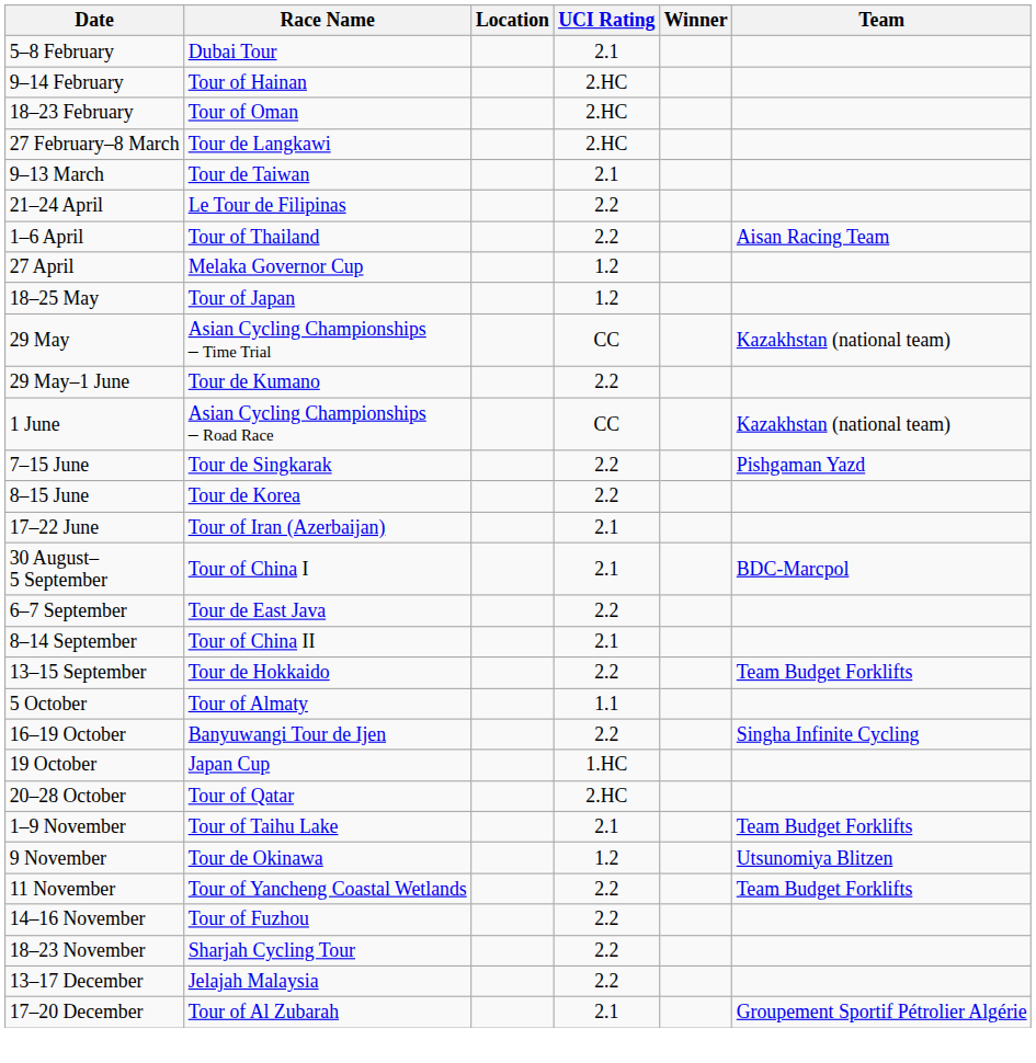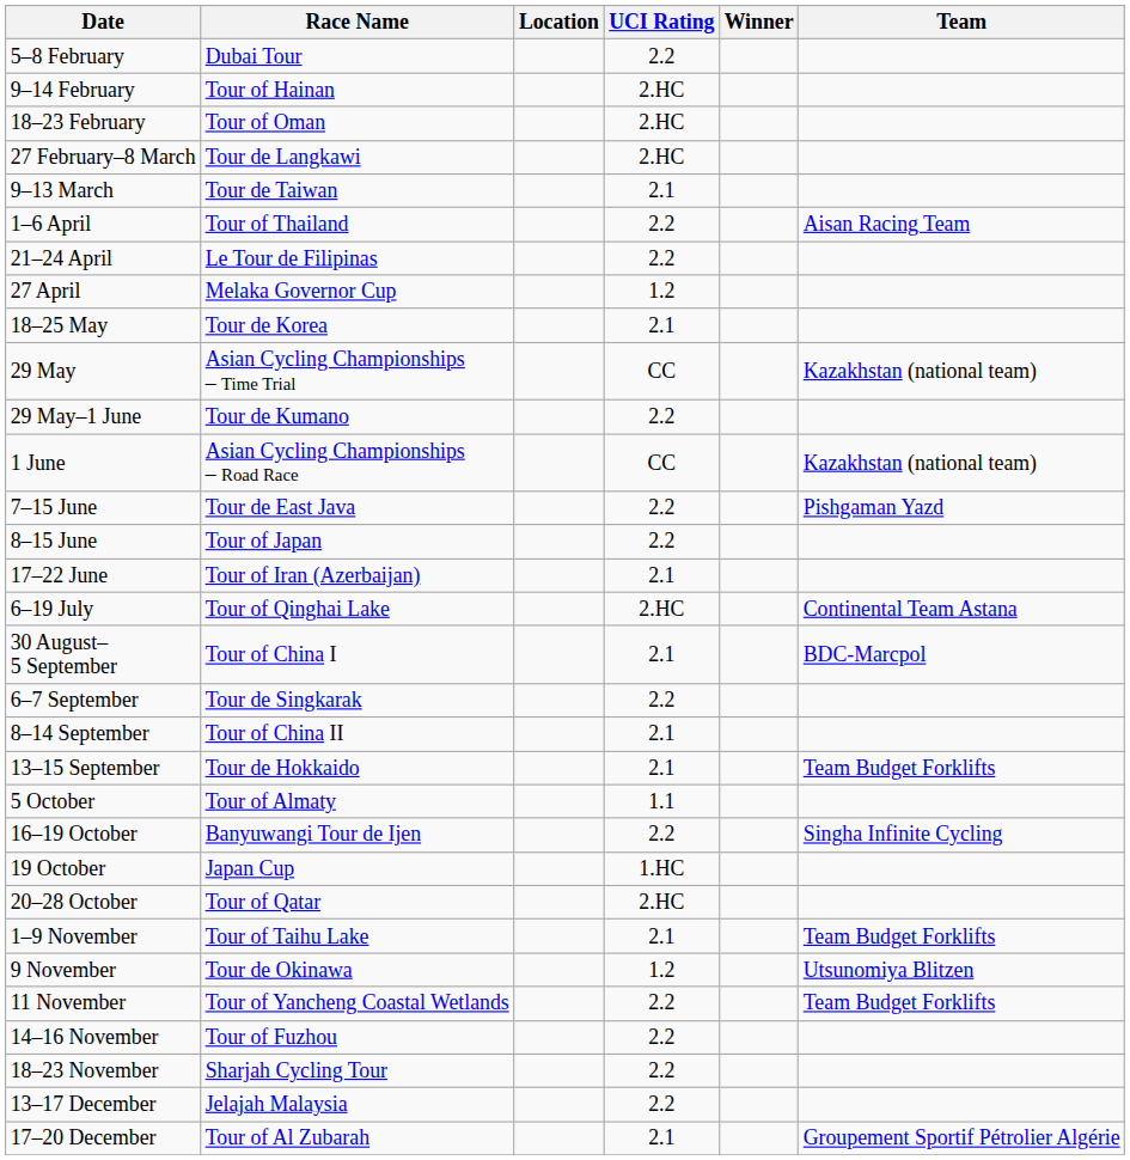 <table class="wikitable sortable">
 <tr>
 <th>Date</th>
 <th>Race Name</th>
 <th>Location</th>
 <th><a href='#'>UCI Rating</a></th>
 <th>Winner</th>
 <th>Team</th>
 </tr>
 <tr>
 <td>5–8 February</td>
 <td><a href='#'>Dubai Tour</a></td>
 <td></td>
-<td align=center>2.1</td>
+<td align=center>2.2</td>
 <td></td>
 <td></td>
 </tr>
 <tr>
 <td>9–14 February</td>
 <td><a href='#'>Tour of Hainan</a></td>
 <td></td>
 <td align=center>2.HC</td>
 <td></td>
 <td></td>
 </tr>
 <tr>
 <td>18–23 February</td>
 <td><a href='#'>Tour of Oman</a></td>
 <td></td>
 <td align=center>2.HC</td>
 <td></td>
 <td></td>
 </tr>
 <tr>
 <td>27 February–8 March</td>
 <td><a href='#'>Tour de Langkawi</a></td>
 <td></td>
 <td align=center>2.HC</td>
 <td></td>
 <td></td>
 </tr>
 <tr>
 <td>9–13 March</td>
 <td><a href='#'>Tour de Taiwan</a></td>
 <td></td>
 <td align=center>2.1</td>
 <td></td>
 <td></td>
 </tr>
 <tr>
+<td>1–6 April</td>
+<td><a href='#'>Tour of Thailand</a></td>
+<td></td>
+<td align=center>2.2</td>
+<td></td>
+<td><a href='#'>Aisan Racing Team</a></td>
+</tr>
+<tr>
 <td>21–24 April</td>
 <td><a href='#'>Le Tour de Filipinas</a></td>
 <td></td>
 <td align=center>2.2</td>
 <td></td>
 <td></td>
-</tr>
-<tr>
-<td>1–6 April</td>
-<td><a href='#'>Tour of Thailand</a></td>
-<td></td>
-<td align=center>2.2</td>
-<td></td>
-<td><a href='#'>Aisan Racing Team</a></td>
 </tr>
 <tr>
 <td>27 April</td>
 <td><a href='#'>Melaka Governor Cup</a></td>
 <td></td>
 <td align=center>1.2</td>
 <td></td>
 <td></td>
 </tr>
 <tr>
 <td>18–25 May</td>
-<td><a href='#'>Tour of Japan</a></td>
+<td><a href='#'>Tour de Korea</a></td>
 <td></td>
-<td align=center>1.2</td>
+<td align=center>2.1</td>
 <td></td>
 <td></td>
 </tr>
 <tr>
 <td>29 May</td>
 <td><a href='#'>Asian Cycling Championships</a><br>– <small>Time Trial</small></td>
 <td></td>
 <td align=center>CC</td>
 <td></td>
 <td><a href='#'>Kazakhstan</a> (national team)</td>
 </tr>
 <tr>
 <td>29 May–1 June</td>
 <td><a href='#'>Tour de Kumano</a></td>
 <td></td>
 <td align=center>2.2</td>
 <td></td>
 <td></td>
 </tr>
 <tr>
 <td>1 June</td>
 <td><a href='#'>Asian Cycling Championships</a><br>– <small>Road Race</small></td>
 <td></td>
 <td align=center>CC</td>
 <td></td>
 <td><a href='#'>Kazakhstan</a> (national team)</td>
 </tr>
 <tr>
 <td>7–15 June</td>
-<td><a href='#'>Tour de Singkarak</a></td>
+<td><a href='#'>Tour de East Java</a></td>
 <td></td>
 <td align=center>2.2</td>
 <td></td>
 <td><a href='#'>Pishgaman Yazd</a></td>
 </tr>
 <tr>
 <td>8–15 June</td>
-<td><a href='#'>Tour de Korea</a></td>
+<td><a href='#'>Tour of Japan</a></td>
 <td></td>
 <td align=center>2.2</td>
 <td></td>
 <td></td>
 </tr>
 <tr>
 <td>17–22 June</td>
 <td><a href='#'>Tour of Iran (Azerbaijan)</a></td>
 <td></td>
 <td align=center>2.1</td>
 <td></td>
 <td></td>
 </tr>
 <tr>
+<td>6–19 July</td>
+<td><a href='#'>Tour of Qinghai Lake</a></td>
+<td></td>
+<td align=center>2.HC</td>
+<td></td>
+<td><a href='#'>Continental Team Astana</a></td>
+</tr>
+<tr>
 <td>30 August–<br>5 September</td>
 <td><a href='#'>Tour of China</a> I</td>
 <td></td>
 <td align=center>2.1</td>
 <td></td>
 <td><a href='#'>BDC-Marcpol</a></td>
 </tr>
 <tr>
 <td>6–7 September</td>
-<td><a href='#'>Tour de East Java</a></td>
+<td><a href='#'>Tour de Singkarak</a></td>
 <td></td>
 <td align=center>2.2</td>
 <td></td>
 <td></td>
 </tr>
 <tr>
 <td>8–14 September</td>
 <td><a href='#'>Tour of China</a> II</td>
 <td></td>
 <td align=center>2.1</td>
 <td></td>
 <td></td>
 </tr>
 <tr>
 <td>13–15 September</td>
 <td><a href='#'>Tour de Hokkaido</a></td>
 <td></td>
-<td align=center>2.2</td>
+<td align=center>2.1</td>
 <td></td>
 <td><a href='#'>Team Budget Forklifts</a></td>
 </tr>
 <tr>
 <td>5 October</td>
 <td><a href='#'>Tour of Almaty</a></td>
 <td></td>
 <td align=center>1.1</td>
 <td></td>
 <td></td>
 </tr>
 <tr>
 <td>16–19 October</td>
 <td><a href='#'>Banyuwangi Tour de Ijen</a></td>
 <td></td>
 <td align=center>2.2</td>
 <td></td>
 <td><a href='#'>Singha Infinite Cycling</a></td>
 </tr>
 <tr>
 <td>19 October</td>
 <td><a href='#'>Japan Cup</a></td>
 <td></td>
 <td align=center>1.HC</td>
 <td></td>
 <td></td>
 </tr>
 <tr>
 <td>20–28 October</td>
 <td><a href='#'>Tour of Qatar</a></td>
 <td></td>
 <td align=center>2.HC</td>
 <td></td>
 <td></td>
 </tr>
 <tr>
 <td>1–9 November</td>
 <td><a href='#'>Tour of Taihu Lake</a></td>
 <td></td>
 <td align=center>2.1</td>
 <td></td>
 <td><a href='#'>Team Budget Forklifts</a></td>
 </tr>
 <tr>
 <td>9 November</td>
 <td><a href='#'>Tour de Okinawa</a></td>
 <td></td>
 <td align=center>1.2</td>
 <td></td>
 <td><a href='#'>Utsunomiya Blitzen</a></td>
 </tr>
 <tr>
 <td>11 November</td>
 <td><a href='#'>Tour of Yancheng Coastal Wetlands</a></td>
 <td></td>
 <td align=center>2.2</td>
 <td></td>
 <td><a href='#'>Team Budget Forklifts</a></td>
 </tr>
 <tr>
 <td>14–16 November</td>
 <td><a href='#'>Tour of Fuzhou</a></td>
 <td></td>
 <td align=center>2.2</td>
 <td></td>
 <td></td>
 </tr>
 <tr>
 <td>18–23 November</td>
 <td><a href='#'>Sharjah Cycling Tour</a></td>
 <td></td>
 <td align=center>2.2</td>
 <td></td>
 <td></td>
 </tr>
 <tr>
 <td>13–17 December</td>
 <td><a href='#'>Jelajah Malaysia</a></td>
 <td></td>
 <td align=center>2.2</td>
 <td></td>
 <td></td>
 </tr>
 <tr>
 <td>17–20 December</td>
 <td><a href='#'>Tour of Al Zubarah</a></td>
 <td></td>
 <td align=center>2.1</td>
 <td></td>
 <td><a href='#'>Groupement Sportif Pétrolier Algérie</a></td>
 </tr>
 </table>
